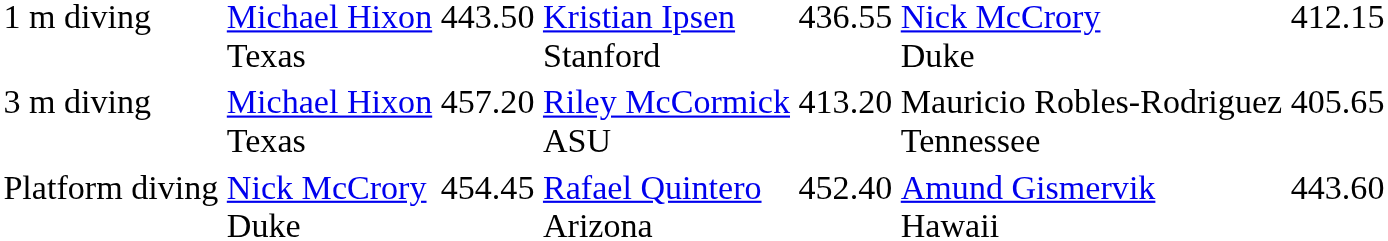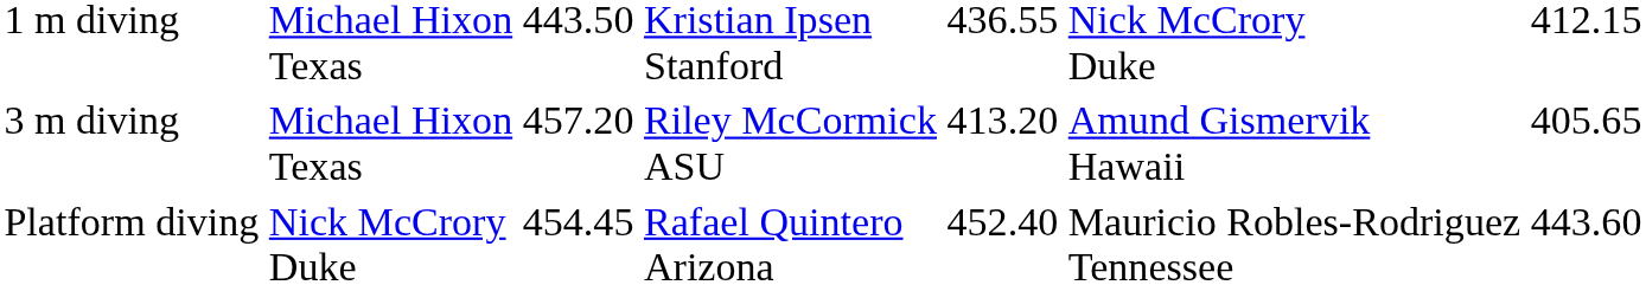 <table>
 <tr valign="top">
 <td>1 m diving</td>
 <td><a href='#'>Michael Hixon</a><br> Texas</td>
 <td>443.50</td>
 <td><a href='#'>Kristian Ipsen</a> <br>Stanford</td>
 <td>436.55</td>
 <td><a href='#'>Nick McCrory</a> <br>Duke</td>
 <td>412.15</td>
 </tr>
 <tr valign="top">
 <td>3 m diving</td>
 <td><a href='#'>Michael Hixon</a><br> Texas</td>
 <td>457.20</td>
 <td><a href='#'>Riley McCormick</a> <br> ASU</td>
 <td>413.20</td>
-<td>Mauricio Robles-Rodriguez <br> Tennessee</td>
+<td><a href='#'>Amund Gismervik</a> <br> Hawaii</td>
 <td>405.65</td>
 </tr>
 <tr valign="top">
 <td>Platform diving</td>
 <td><a href='#'>Nick McCrory</a><br> Duke</td>
 <td>454.45</td>
 <td><a href='#'>Rafael Quintero</a><br> Arizona</td>
 <td>452.40</td>
-<td><a href='#'>Amund Gismervik</a> <br> Hawaii</td>
+<td>Mauricio Robles-Rodriguez <br> Tennessee</td>
 <td>443.60</td>
 </tr>
 </table>
